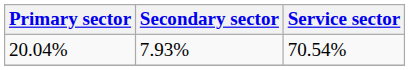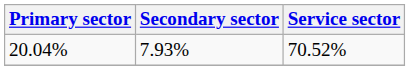 <table class="wikitable" border="1">
 <tr>
 <th><a href='#'>Primary sector</a></th>
 <th><a href='#'>Secondary sector</a></th>
 <th><a href='#'>Service sector</a></th>
 </tr>
 <tr>
 <td>20.04%</td>
 <td>7.93%</td>
-<td>70.54%</td>
+<td>70.52%</td>
 </tr>
 <tr>
 </tr>
 </table>
